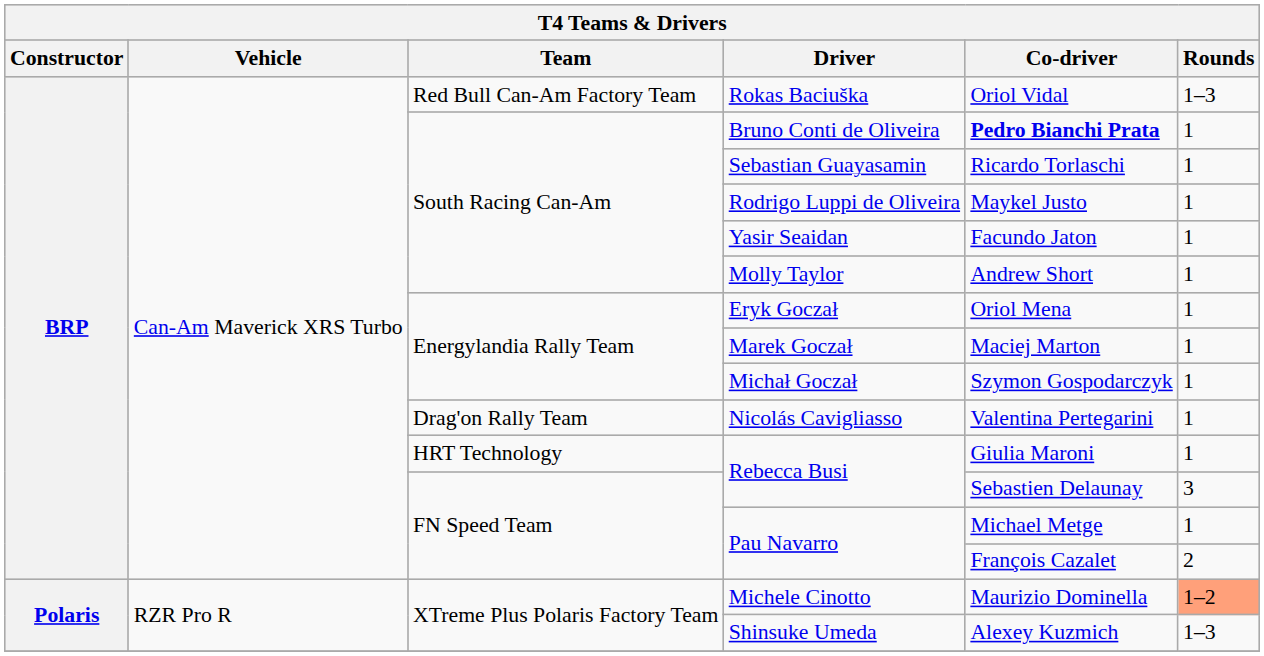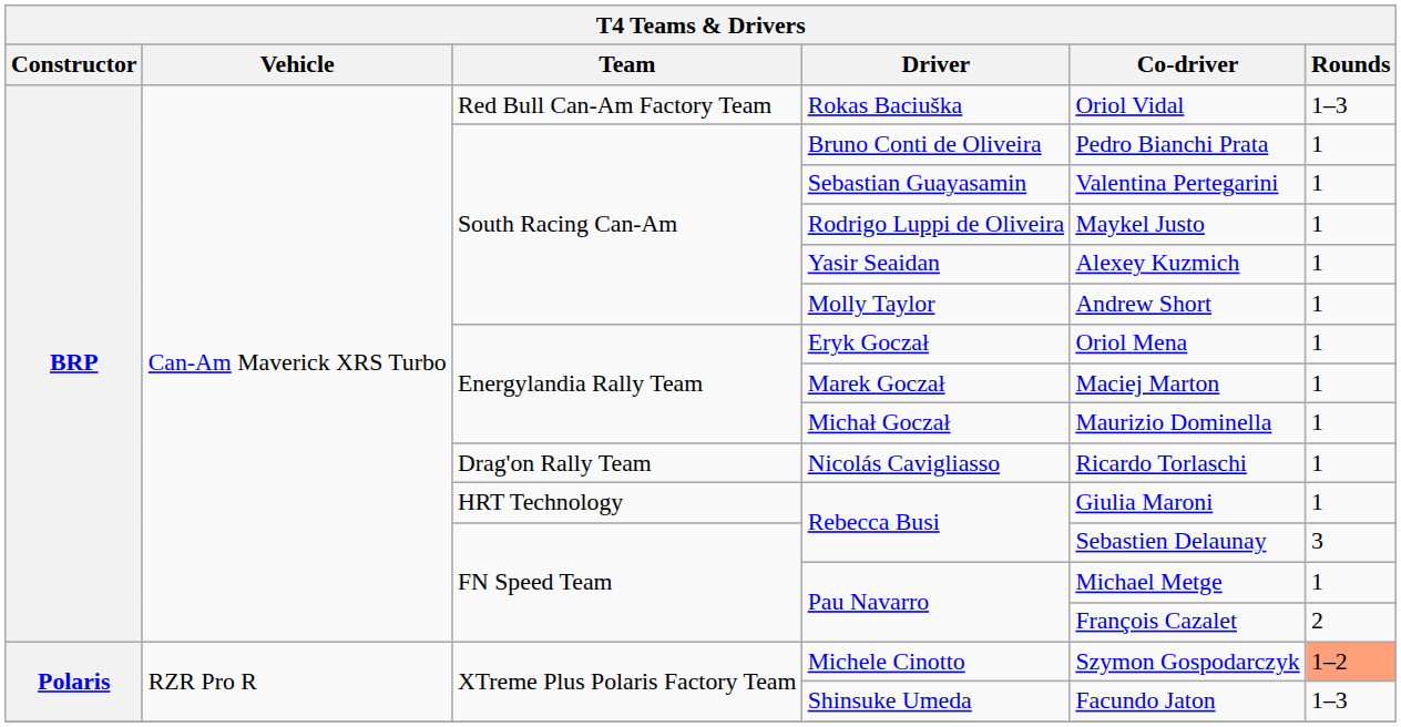 <table class="wikitable" style="font-size: 85%;">
 <tr>
 <th colspan=6><strong>T4 Teams & Drivers</strong></th>
 </tr>
 <tr>
 <th>Constructor</th>
 <th>Vehicle</th>
 <th>Team</th>
 <th>Driver</th>
 <th>Co-driver</th>
 <th>Rounds</th>
 </tr>
 <tr>
 <th rowspan=14><a href='#'>BRP</a></th>
 <td rowspan=14><a href='#'>Can-Am</a> Maverick XRS Turbo</td>
 <td> Red Bull Can-Am Factory Team</td>
 <td> <a href='#'>Rokas Baciuška</a></td>
 <td> <a href='#'>Oriol Vidal</a></td>
 <td>1–3</td>
 </tr>
 <tr>
 <td rowspan=5> South Racing Can-Am</td>
 <td> <a href='#'>Bruno Conti de Oliveira</a></td>
-<td><strong> <a href='#'>Pedro Bianchi Prata</a></strong></td>
+<td> <a href='#'>Pedro Bianchi Prata</a></td>
 <td>1</td>
 </tr>
 <tr>
 <td> <a href='#'>Sebastian Guayasamin</a></td>
-<td> <a href='#'>Ricardo Torlaschi</a></td>
+<td> <a href='#'>Valentina Pertegarini</a></td>
 <td>1</td>
 </tr>
 <tr>
 <td> <a href='#'>Rodrigo Luppi de Oliveira</a></td>
 <td> <a href='#'>Maykel Justo</a></td>
 <td>1</td>
 </tr>
 <tr>
 <td> <a href='#'>Yasir Seaidan</a></td>
-<td> <a href='#'>Facundo Jaton</a></td>
+<td> <a href='#'>Alexey Kuzmich</a></td>
 <td>1</td>
 </tr>
 <tr>
 <td> <a href='#'>Molly Taylor</a></td>
 <td> <a href='#'>Andrew Short</a></td>
 <td>1</td>
 </tr>
 <tr>
 <td rowspan=3> Energylandia Rally Team</td>
 <td> <a href='#'>Eryk Goczał</a></td>
 <td> <a href='#'>Oriol Mena</a></td>
 <td>1</td>
 </tr>
 <tr>
 <td> <a href='#'>Marek Goczał</a></td>
 <td> <a href='#'>Maciej Marton</a></td>
 <td>1</td>
 </tr>
 <tr>
 <td> <a href='#'>Michał Goczał</a></td>
-<td> <a href='#'>Szymon Gospodarczyk</a></td>
+<td> <a href='#'>Maurizio Dominella</a></td>
 <td>1</td>
 </tr>
 <tr>
 <td> Drag'on Rally Team</td>
 <td> <a href='#'>Nicolás Cavigliasso</a></td>
-<td> <a href='#'>Valentina Pertegarini</a></td>
+<td> <a href='#'>Ricardo Torlaschi</a></td>
 <td>1</td>
 </tr>
 <tr>
 <td> HRT Technology</td>
 <td rowspan=2> <a href='#'>Rebecca Busi</a></td>
 <td> <a href='#'>Giulia Maroni</a></td>
 <td>1</td>
 </tr>
 <tr>
 <td rowspan=3> FN Speed Team</td>
 <td> <a href='#'>Sebastien Delaunay</a></td>
 <td>3</td>
 </tr>
 <tr>
 <td rowspan=2> <a href='#'>Pau Navarro</a></td>
 <td> <a href='#'>Michael Metge</a></td>
 <td>1</td>
 </tr>
 <tr>
 <td> <a href='#'>François Cazalet</a></td>
 <td>2</td>
 </tr>
 <tr>
 <th rowspan=2><a href='#'>Polaris</a></th>
 <td rowspan=2>RZR Pro R</td>
 <td rowspan=2> XTreme Plus Polaris Factory Team</td>
 <td> <a href='#'>Michele Cinotto</a></td>
-<td> <a href='#'>Maurizio Dominella</a></td>
+<td> <a href='#'>Szymon Gospodarczyk</a></td>
 <td style="background: lightsalmon;">1–2</td>
 </tr>
 <tr>
 <td> <a href='#'>Shinsuke Umeda</a></td>
-<td> <a href='#'>Alexey Kuzmich</a></td>
+<td> <a href='#'>Facundo Jaton</a></td>
 <td>1–3</td>
 </tr>
 <tr>
 </tr>
 </table>
